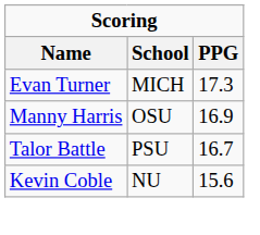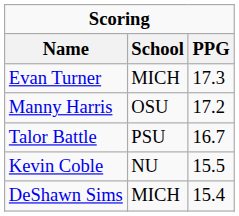 <table class="wikitable">
 <tr>
 <td colspan=3 style="text-align: center;"><strong>Scoring</strong></td>
 </tr>
 <tr>
 <th>Name</th>
 <th>School</th>
 <th>PPG</th>
 </tr>
 <tr>
 <td><a href='#'>Evan Turner</a></td>
 <td>MICH</td>
 <td>17.3</td>
 </tr>
 <tr>
 <td><a href='#'>Manny Harris</a></td>
 <td>OSU</td>
-<td>16.9</td>
+<td>17.2</td>
 </tr>
 <tr>
 <td><a href='#'>Talor Battle</a></td>
 <td>PSU</td>
 <td>16.7</td>
 </tr>
 <tr>
 <td><a href='#'>Kevin Coble</a></td>
 <td>NU</td>
-<td>15.6</td>
+<td>15.5</td>
+</tr>
+<tr>
+<td><a href='#'>DeShawn Sims</a></td>
+<td>MICH</td>
+<td>15.4</td>
 </tr>
 </table>
